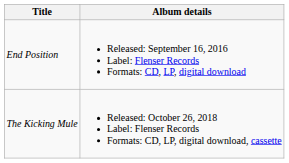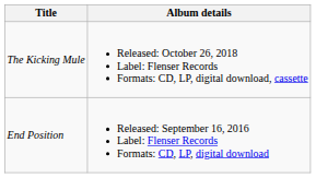 <table class="wikitable">
 <tr>
 <th>Title</th>
 <th>Album details</th>
 </tr>
 <tr>
+<td><em>The Kicking Mule</em></td>
+<td><br><ul><li>Released: October 26, 2018</li><li>Label: Flenser Records</li><li>Formats: CD, LP, digital download, <a href='#'>cassette</a></li></ul></td>
+</tr>
+<tr>
 <td><em>End Position</em></td>
 <td><br><ul><li>Released: September 16, 2016</li><li>Label: <a href='#'>Flenser Records</a></li><li>Formats: <a href='#'>CD</a>, <a href='#'>LP</a>, <a href='#'>digital download</a></li></ul></td>
 </tr>
-<tr>
-<td><em>The Kicking Mule</em></td>
-<td><br><ul><li>Released: October 26, 2018</li><li>Label: Flenser Records</li><li>Formats: CD, LP, digital download, <a href='#'>cassette</a></li></ul></td>
-</tr>
 </table>
